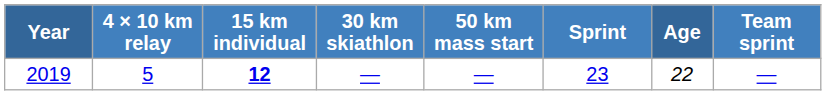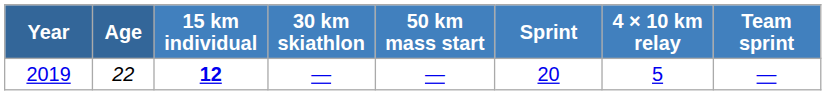 <table class="wikitable" style="font-size:95%; text-align:center; border:grey solid 1px; border-collapse:collapse; background:#ffffff;">
 <tr>
 <th style="background-color:#369; color:white; width:60px;"> Year </th>
-<th style="background-color:#4180be; color:white; width:75px;"> 4 × 10 km <br> relay </th>
+<th style="background-color:#369; color:white; width:40px;"> Age </th>
 <th style="background-color:#4180be; color:white; width:75px;"> 15 km <br> individual </th>
 <th style="background-color:#4180be; color:white; width:75px;"> 30 km <br> skiathlon </th>
 <th style="background-color:#4180be; color:white; width:75px;"> 50 km <br> mass start </th>
 <th style="background-color:#4180be; color:white; width:75px;"> Sprint </th>
-<th style="background-color:#369; color:white; width:40px;"> Age </th>
+<th style="background-color:#4180be; color:white; width:75px;"> 4 × 10 km <br> relay </th>
 <th style="background-color:#4180be; color:white; width:75px;"> Team <br> sprint </th>
 </tr>
 <tr>
 <td><a href='#'>2019</a></td>
-<td><a href='#'>5</a></td>
+<td><em>22</em></td>
 <td><strong><a href='#'>12</a></strong></td>
 <td><a href='#'>—</a></td>
 <td><a href='#'>—</a></td>
-<td><a href='#'>23</a></td>
-<td><em>22</em></td>
+<td><a href='#'>20</a></td>
+<td><a href='#'>5</a></td>
 <td><a href='#'>—</a></td>
 </tr>
 </table>
